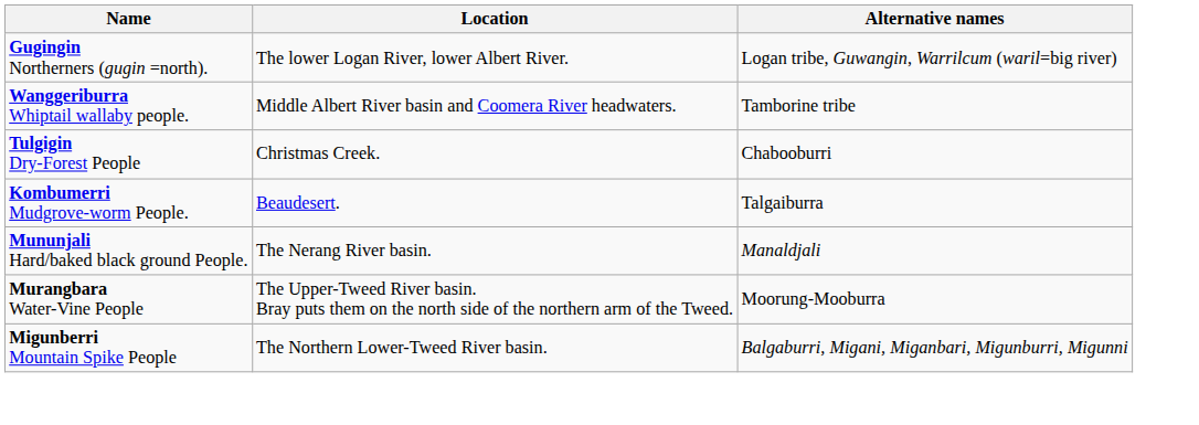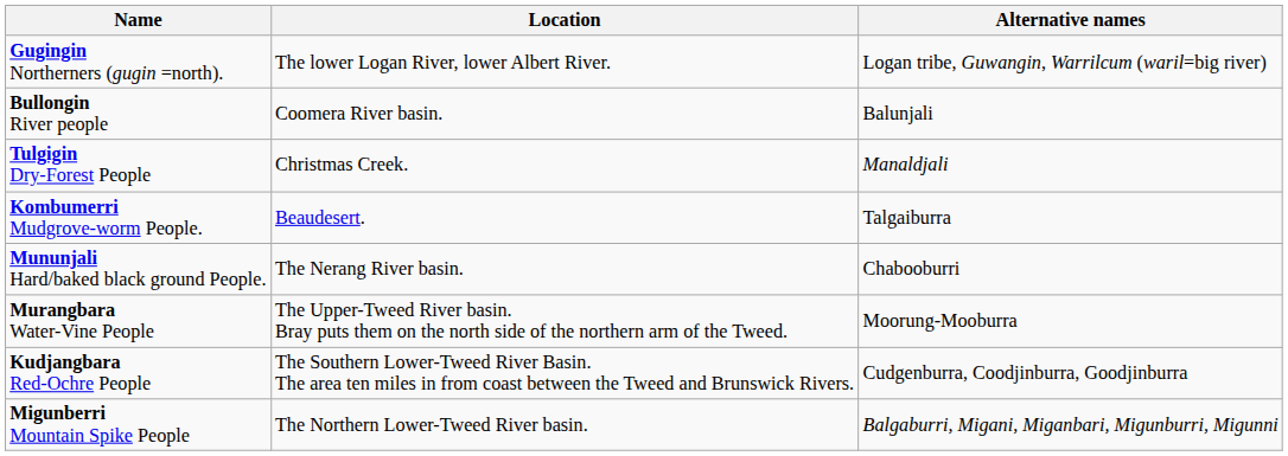 <table class="wikitable">
 <tr>
 <th>Name</th>
 <th>Location</th>
 <th>Alternative names</th>
 </tr>
 <tr>
 <td><strong><a href='#'>Gugingin</a></strong><br>Northerners (<em>gugin</em> =north).</td>
 <td>The lower Logan River, lower Albert River.</td>
 <td>Logan tribe, <em>Guwangin</em>, <em>Warrilcum</em> (<em>waril</em>=big river)</td>
 </tr>
 <tr>
-<td><strong><a href='#'>Wanggeriburra</a></strong><br><a href='#'>Whiptail wallaby</a> people.</td>
-<td>Middle Albert River basin and <a href='#'>Coomera River</a> headwaters.</td>
-<td>Tamborine tribe</td>
+<td><strong>Bullongin</strong><br>River people</td>
+<td>Coomera River basin.</td>
+<td>Balunjali</td>
 </tr>
 <tr>
 <td><strong><a href='#'>Tulgigin</a></strong><br><a href='#'>Dry-Forest</a> People</td>
 <td>Christmas Creek.</td>
-<td>Chabooburri</td>
+<td><em>Manaldjali</em></td>
 </tr>
 <tr>
 <td><strong><a href='#'>Kombumerri</a></strong><br><a href='#'>Mudgrove-worm</a> People.</td>
 <td><a href='#'>Beaudesert</a>.</td>
 <td>Talgaiburra</td>
 </tr>
 <tr>
 <td><strong><a href='#'>Mununjali</a></strong><br>Hard/baked black ground People.</td>
 <td>The Nerang River basin.</td>
-<td><em>Manaldjali</em></td>
+<td>Chabooburri</td>
 </tr>
 <tr>
 <td><strong>Murangbara</strong><br>Water-Vine People</td>
 <td>The Upper-Tweed River basin.<br>Bray puts them on the north side of the northern arm of the Tweed.</td>
 <td>Moorung-Mooburra</td>
 </tr>
 <tr>
+<td><strong>Kudjangbara</strong><br><a href='#'>Red-Ochre</a> People</td>
+<td>The Southern Lower-Tweed River Basin.<br>The area ten miles in from coast between the Tweed and Brunswick Rivers.</td>
+<td>Cudgenburra, Coodjinburra, Goodjinburra</td>
+</tr>
+<tr>
 <td><strong>Migunberri</strong><br><a href='#'>Mountain Spike</a> People</td>
 <td>The Northern Lower-Tweed River basin.<br></td>
 <td><em>Balgaburri, Migani, Miganbari, Migunburri, Migunni</em></td>
 </tr>
 </table>
